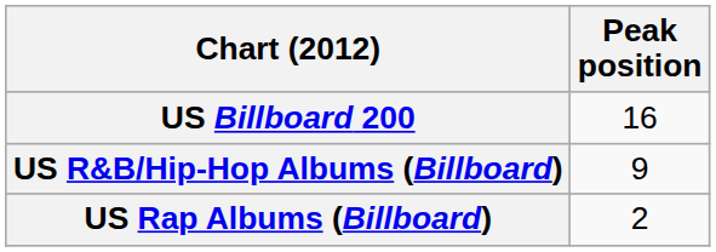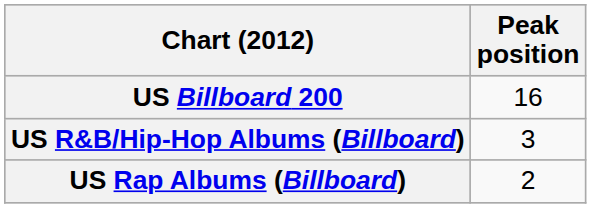 <table class="wikitable sortable plainrowheaders" style="text-align:center;">
 <tr>
 <th scope="col">Chart (2012)</th>
 <th scope="col">Peak<br>position</th>
 </tr>
 <tr>
 <th scope="row">US <a href='#'><em>Billboard</em> 200</a></th>
 <td>16</td>
 </tr>
 <tr>
 <th scope="row">US <a href='#'>R&B/Hip-Hop Albums</a> (<em><a href='#'>Billboard</a></em>)</th>
-<td>9</td>
+<td>3</td>
 </tr>
 <tr>
 <th scope="row">US <a href='#'>Rap Albums</a> (<em><a href='#'>Billboard</a></em>)</th>
 <td>2</td>
 </tr>
 </table>
